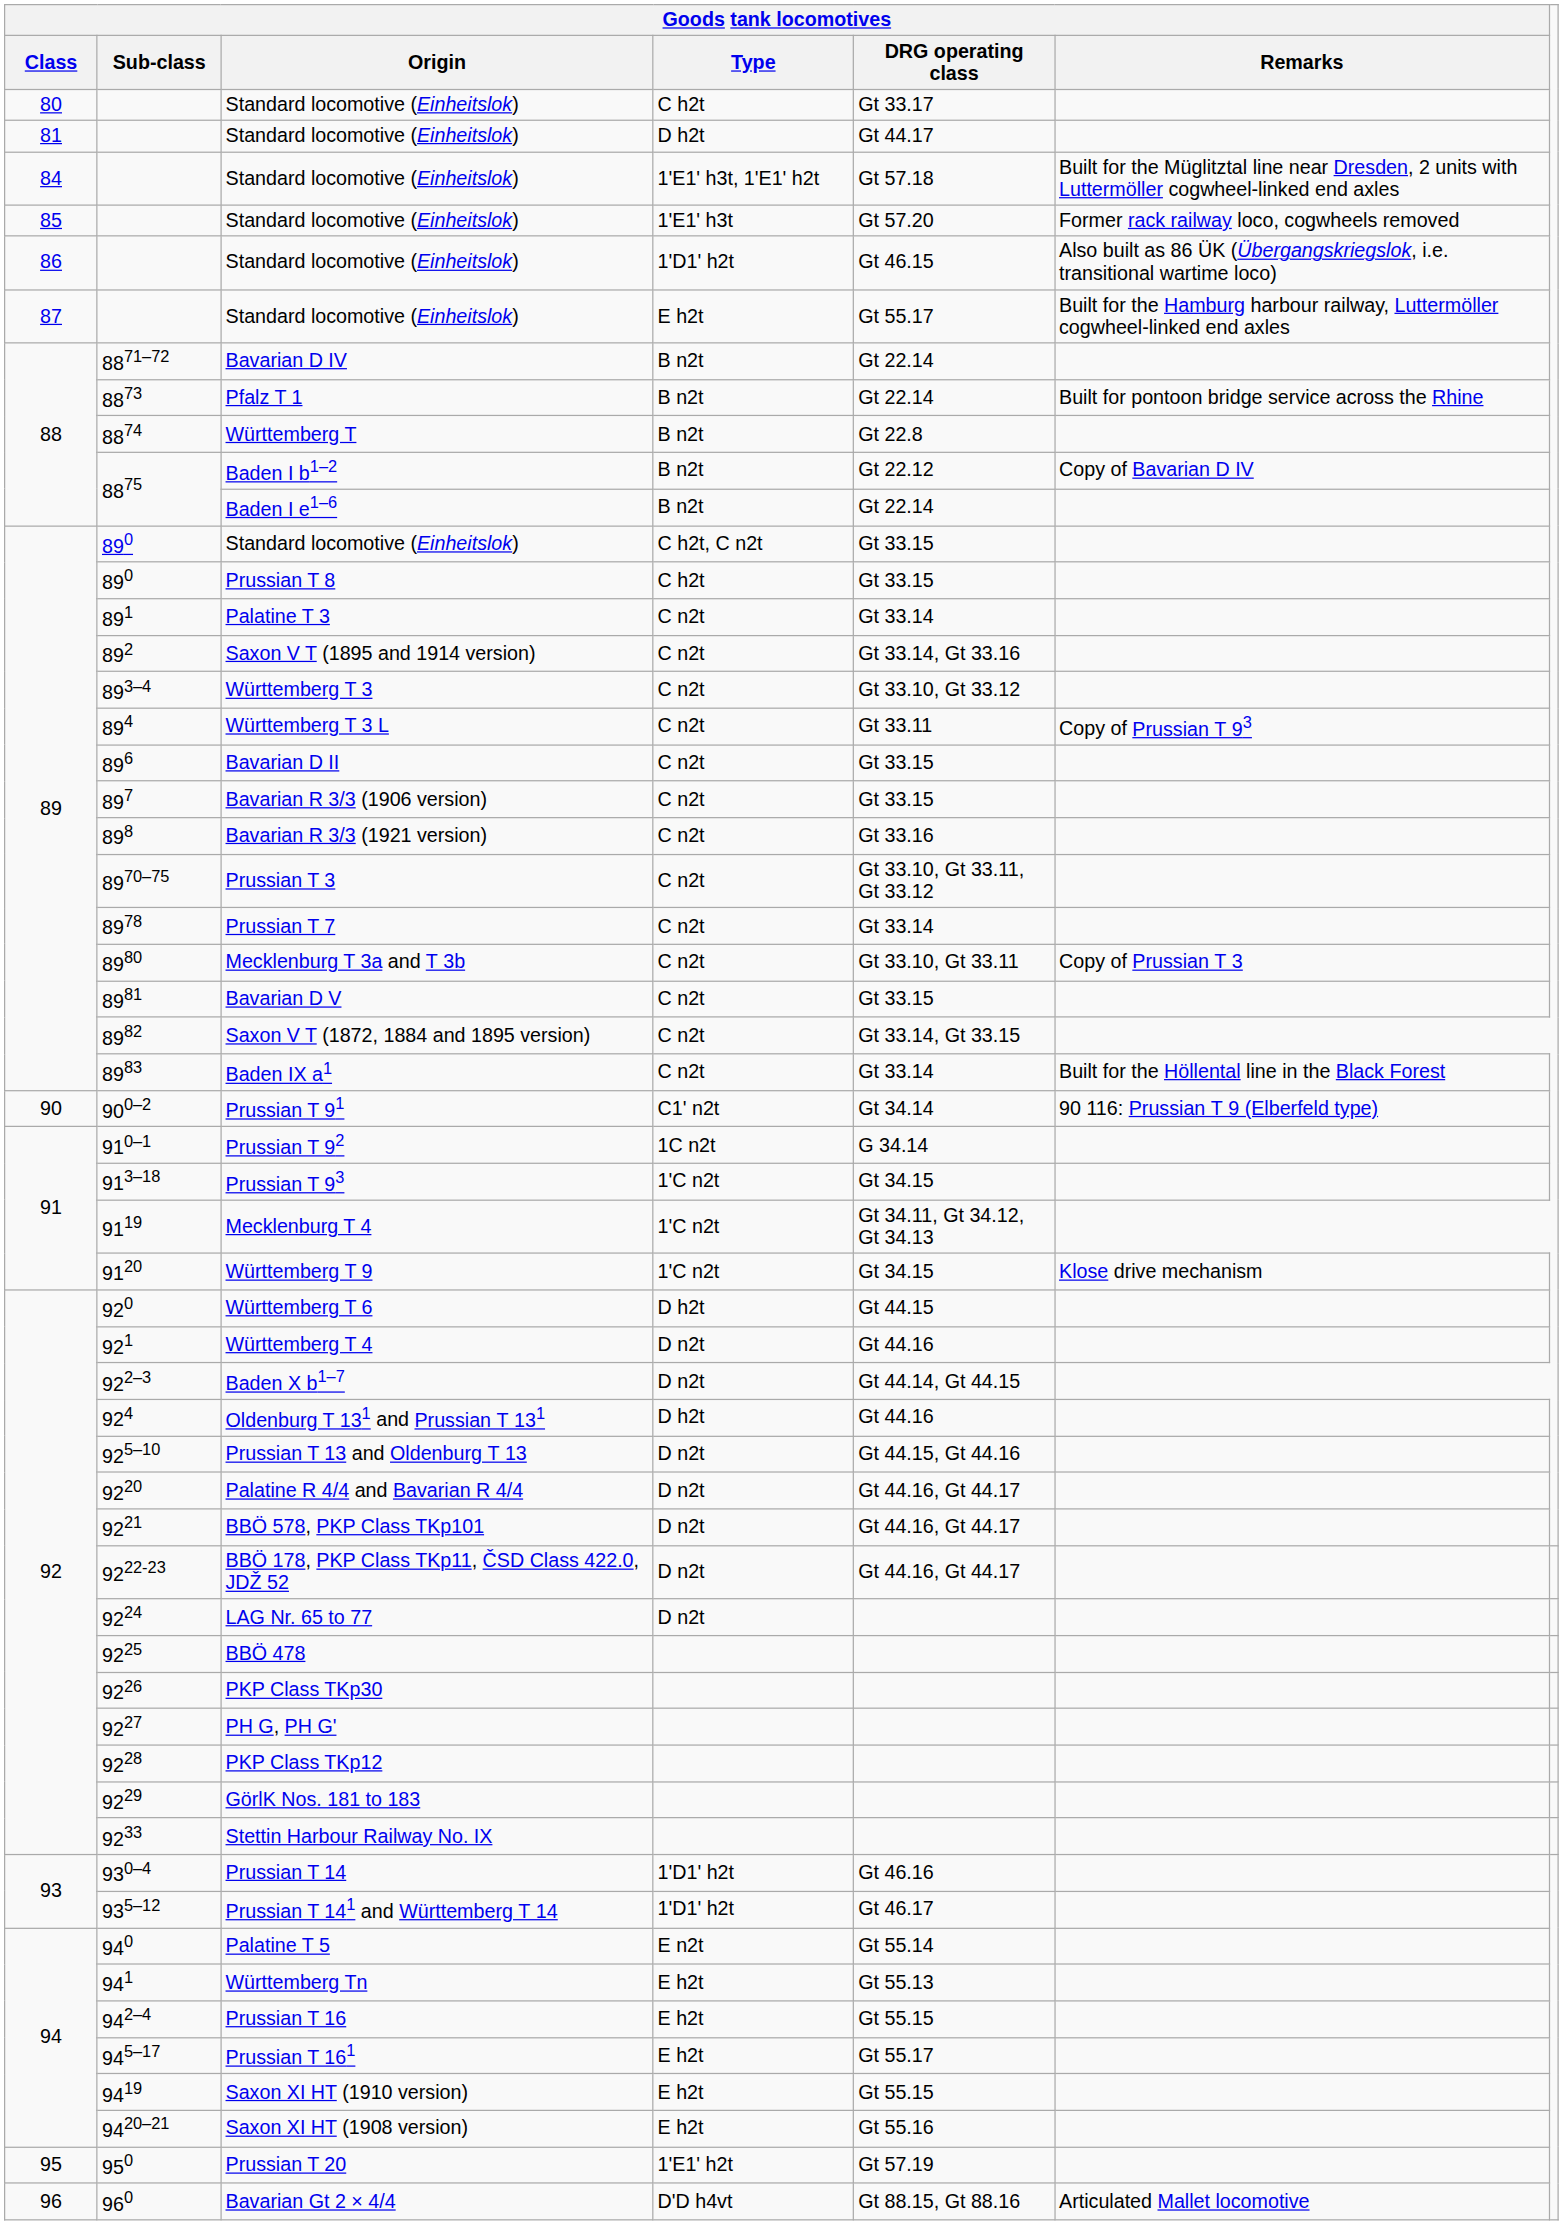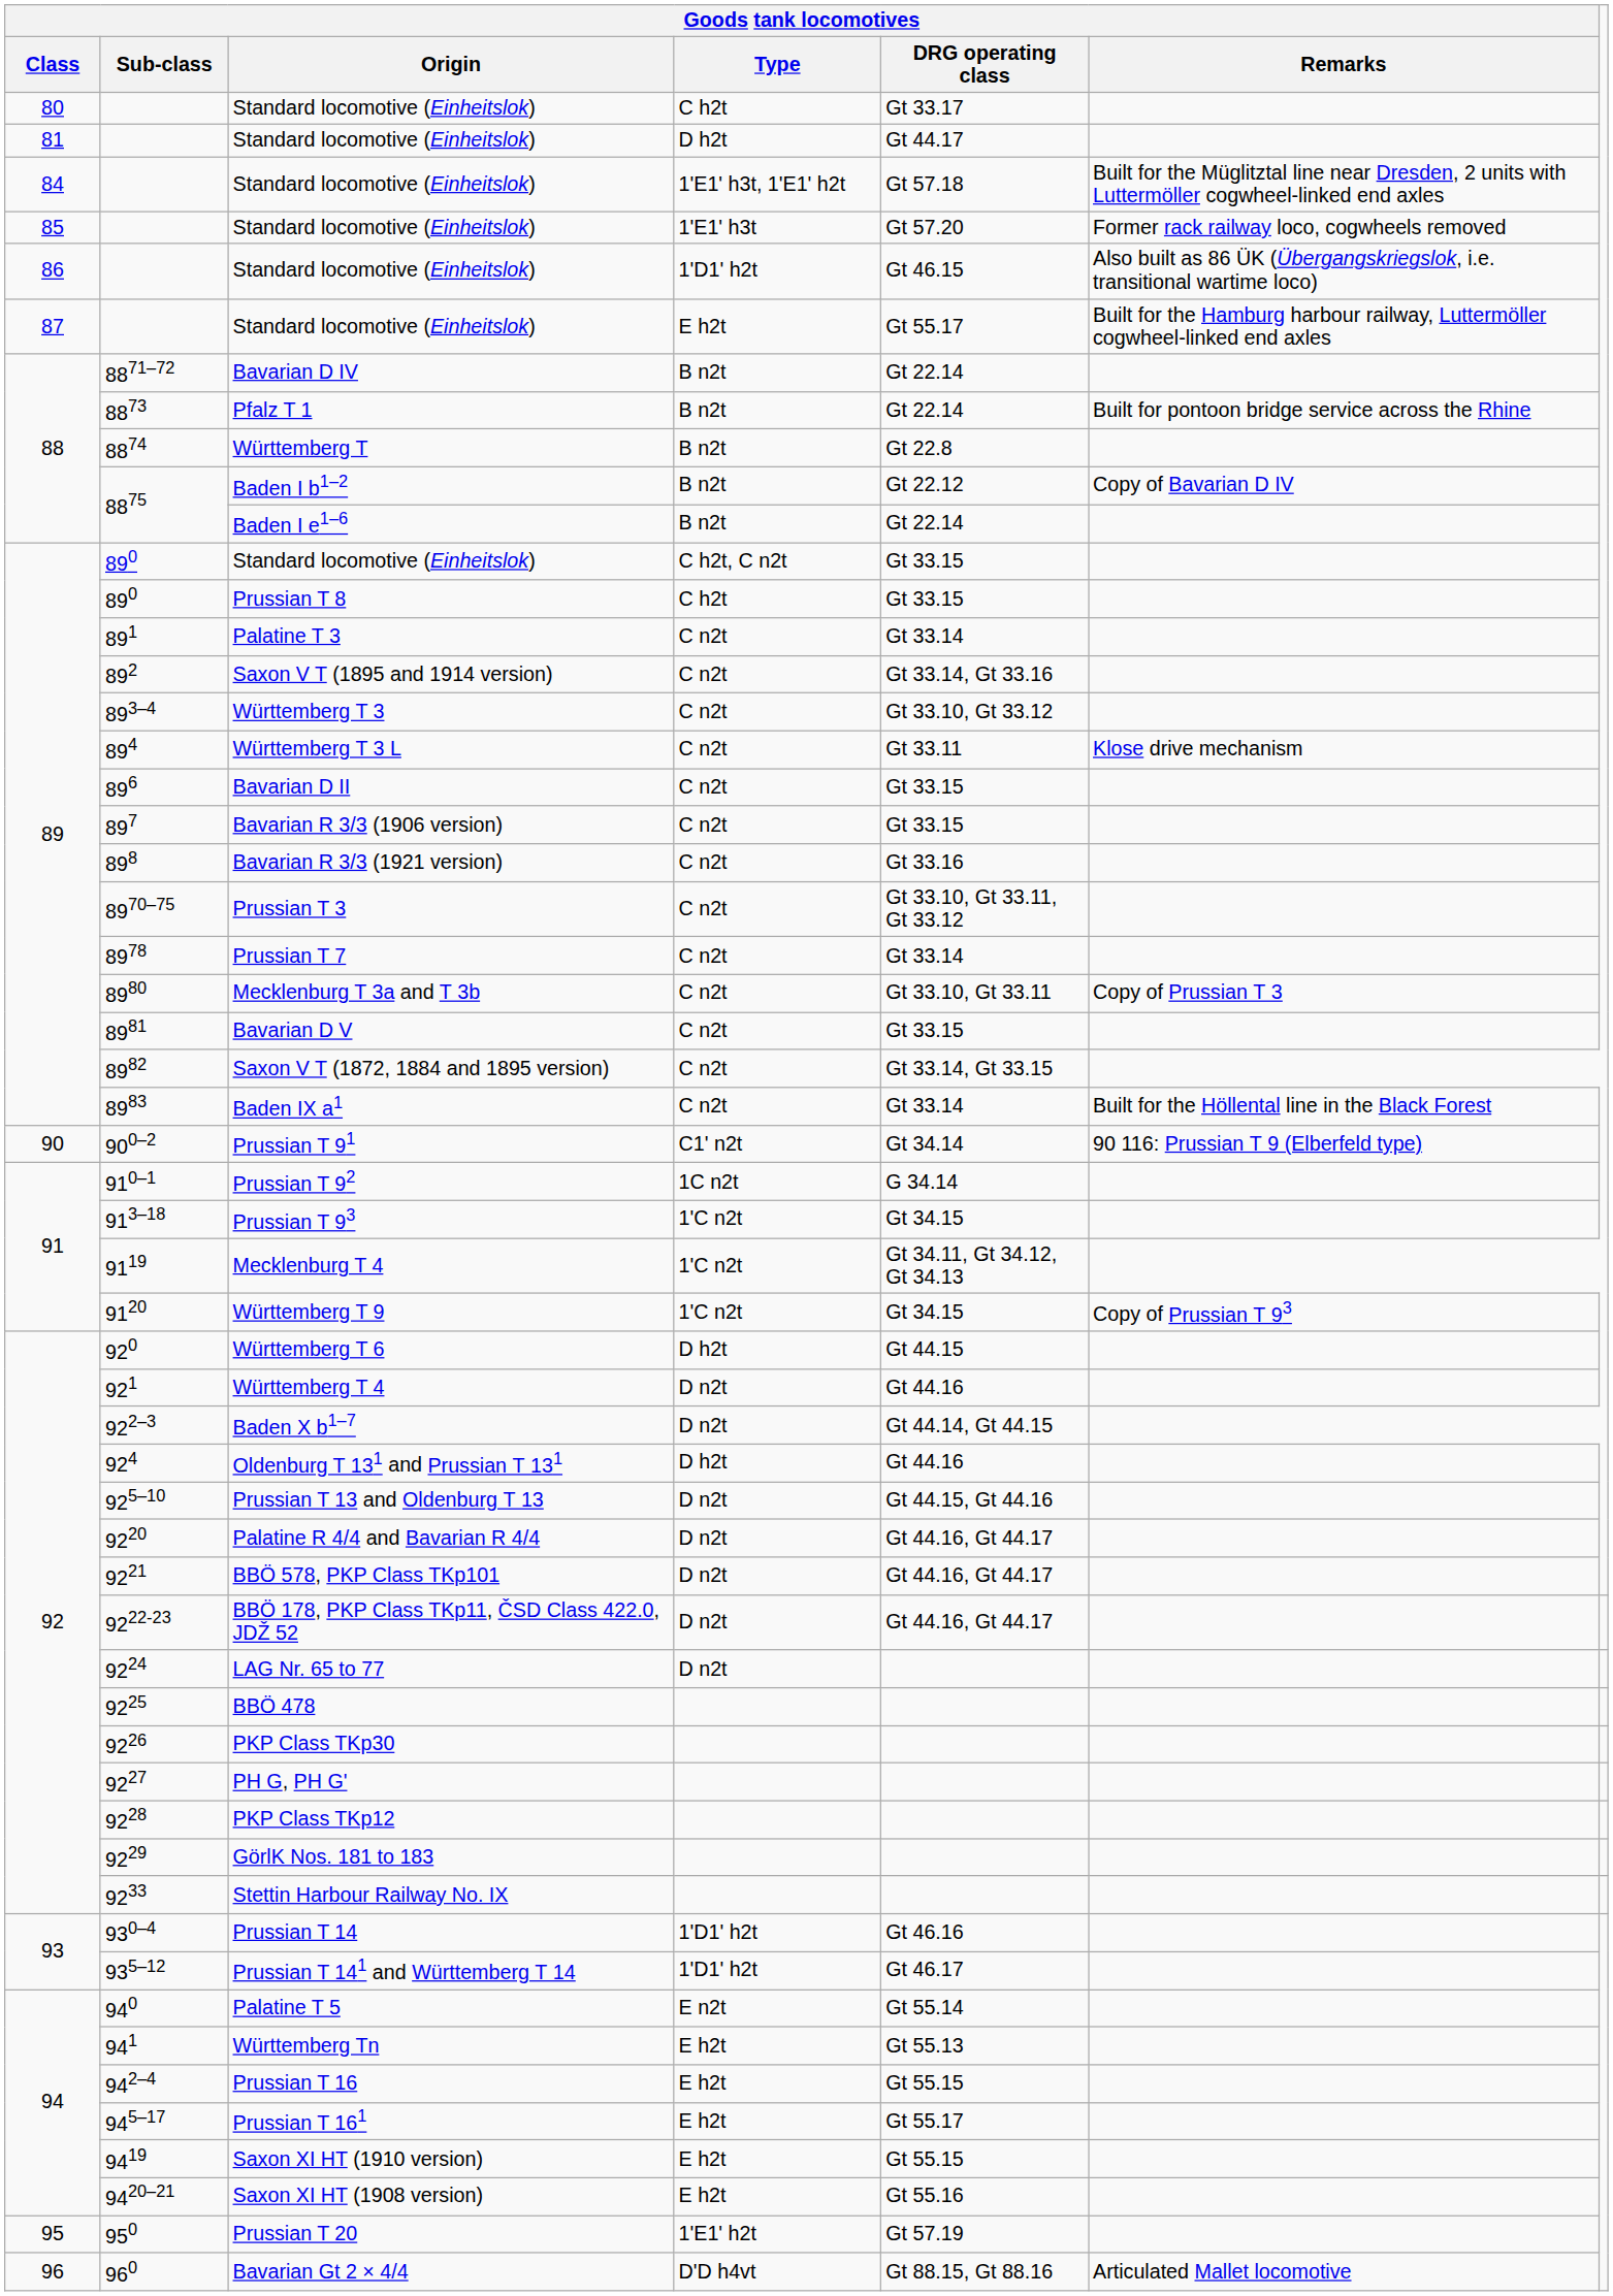 <table class="wikitable" width="100%">
 <tr>
 <th colspan="6"><a href='#'>Goods</a> <a href='#'>tank locomotives</a></th>
 </tr>
 <tr>
 <th width="6%"><a href='#'>Class</a></th>
 <th width="8%">Sub-class</th>
 <th width="28%">Origin</th>
 <th width="13%"><a href='#'>Type</a></th>
 <th width="13%">DRG operating class</th>
 <th width="32%">Remarks</th>
 </tr>
 <tr>
 <td align="center"><a href='#'>80</a></td>
 <td></td>
 <td>Standard locomotive (<a href='#'><em>Einheitslok</em></a>)</td>
 <td>C h2t</td>
 <td>Gt 33.17</td>
 <td></td>
 </tr>
 <tr>
 <td align="center"><a href='#'>81</a></td>
 <td></td>
 <td>Standard locomotive (<a href='#'><em>Einheitslok</em></a>)</td>
 <td>D h2t</td>
 <td>Gt 44.17</td>
 <td></td>
 </tr>
 <tr>
 <td align="center"><a href='#'>84</a></td>
 <td></td>
 <td>Standard locomotive (<a href='#'><em>Einheitslok</em></a>)</td>
 <td>1'E1' h3t, 1'E1' h2t</td>
 <td>Gt 57.18</td>
 <td>Built for the Müglitztal line near <a href='#'>Dresden</a>, 2 units with <a href='#'>Luttermöller</a> cogwheel-linked end axles</td>
 </tr>
 <tr>
 <td align="center"><a href='#'>85</a></td>
 <td></td>
 <td>Standard locomotive (<a href='#'><em>Einheitslok</em></a>)</td>
 <td>1'E1' h3t</td>
 <td>Gt 57.20</td>
 <td>Former <a href='#'>rack railway</a> loco, cogwheels removed</td>
 </tr>
 <tr>
 <td align="center"><a href='#'>86</a></td>
 <td></td>
 <td>Standard locomotive (<a href='#'><em>Einheitslok</em></a>)</td>
 <td>1'D1' h2t</td>
 <td>Gt 46.15</td>
 <td>Also built as 86 ÜK (<em><a href='#'>Übergangskriegslok</a></em>, i.e. transitional wartime loco)</td>
 </tr>
 <tr>
 <td align="center"><a href='#'>87</a></td>
 <td></td>
 <td>Standard locomotive (<a href='#'><em>Einheitslok</em></a>)</td>
 <td>E h2t</td>
 <td>Gt 55.17</td>
 <td>Built for the <a href='#'>Hamburg</a> harbour railway, <a href='#'>Luttermöller</a> cogwheel-linked end axles</td>
 </tr>
 <tr>
 <td align="center" rowspan="5">88</td>
 <td>88<sup>71–72</sup></td>
 <td><a href='#'>Bavarian D IV</a></td>
 <td>B n2t</td>
 <td>Gt 22.14</td>
 <td></td>
 </tr>
 <tr>
 <td>88<sup>73</sup></td>
 <td><a href='#'>Pfalz T 1</a></td>
 <td>B n2t</td>
 <td>Gt 22.14</td>
 <td>Built for pontoon bridge service across the <a href='#'>Rhine</a></td>
 </tr>
 <tr>
 <td>88<sup>74</sup></td>
 <td><a href='#'>Württemberg T</a></td>
 <td>B n2t</td>
 <td>Gt 22.8</td>
 <td></td>
 </tr>
 <tr>
 <td rowspan="2">88<sup>75</sup></td>
 <td><a href='#'>Baden I b<sup>1–2</sup></a></td>
 <td>B n2t</td>
 <td>Gt 22.12</td>
 <td>Copy of <a href='#'>Bavarian D IV</a></td>
 </tr>
 <tr>
 <td><a href='#'>Baden I e<sup>1–6</sup></a></td>
 <td>B n2t</td>
 <td>Gt 22.14</td>
 <td></td>
 </tr>
 <tr>
 <td align="center" rowspan="15">89</td>
 <td><a href='#'>89<sup>0</sup></a></td>
 <td>Standard locomotive (<a href='#'><em>Einheitslok</em></a>)</td>
 <td>C h2t, C n2t</td>
 <td>Gt 33.15</td>
 <td></td>
 </tr>
 <tr>
 <td>89<sup>0</sup></td>
 <td><a href='#'>Prussian T 8</a></td>
 <td>C h2t</td>
 <td>Gt 33.15</td>
 <td></td>
 </tr>
 <tr>
 <td>89<sup>1</sup></td>
 <td><a href='#'>Palatine T 3</a></td>
 <td>C n2t</td>
 <td>Gt 33.14</td>
 <td></td>
 </tr>
 <tr>
 <td>89<sup>2</sup></td>
 <td><a href='#'>Saxon V T</a> (1895 and 1914 version)</td>
 <td>C n2t</td>
 <td>Gt 33.14, Gt 33.16</td>
 <td></td>
 </tr>
 <tr>
 <td>89<sup>3–4</sup></td>
 <td><a href='#'>Württemberg T 3</a></td>
 <td>C n2t</td>
 <td>Gt 33.10, Gt 33.12</td>
 <td></td>
 </tr>
 <tr>
 <td>89<sup>4</sup></td>
 <td><a href='#'>Württemberg T 3 L</a></td>
 <td>C n2t</td>
 <td>Gt 33.11</td>
-<td>Copy of <a href='#'>Prussian T 9<sup>3</sup></a></td>
+<td><a href='#'>Klose</a> drive mechanism</td>
 </tr>
 <tr>
 <td>89<sup>6</sup></td>
 <td><a href='#'>Bavarian D II</a></td>
 <td>C n2t</td>
 <td>Gt 33.15</td>
 <td></td>
 </tr>
 <tr>
 <td>89<sup>7</sup></td>
 <td><a href='#'>Bavarian R 3/3</a> (1906 version)</td>
 <td>C n2t</td>
 <td>Gt 33.15</td>
 <td></td>
 </tr>
 <tr>
 <td>89<sup>8</sup></td>
 <td><a href='#'>Bavarian R 3/3</a> (1921 version)</td>
 <td>C n2t</td>
 <td>Gt 33.16</td>
 <td></td>
 </tr>
 <tr>
 <td>89<sup>70–75</sup></td>
 <td><a href='#'>Prussian T 3</a></td>
 <td>C n2t</td>
 <td>Gt 33.10, Gt 33.11, Gt 33.12</td>
 <td></td>
 </tr>
 <tr>
 <td>89<sup>78</sup></td>
 <td><a href='#'>Prussian T 7</a></td>
 <td>C n2t</td>
 <td>Gt 33.14</td>
 <td></td>
 </tr>
 <tr>
 <td>89<sup>80</sup></td>
 <td><a href='#'>Mecklenburg T 3a</a> and <a href='#'>T 3b</a></td>
 <td>C n2t</td>
 <td>Gt 33.10, Gt 33.11</td>
 <td>Copy of <a href='#'>Prussian T 3</a></td>
 </tr>
 <tr>
 <td>89<sup>81</sup></td>
 <td><a href='#'>Bavarian D V</a></td>
 <td>C n2t</td>
 <td>Gt 33.15</td>
 <td></td>
 </tr>
 <tr>
 <td>89<sup>82</sup></td>
 <td><a href='#'>Saxon V T</a> (1872, 1884 and 1895 version)</td>
 <td>C n2t</td>
 <td>Gt 33.14, Gt 33.15</td>
 </tr>
 <tr>
 <td>89<sup>83</sup></td>
 <td><a href='#'>Baden IX a<sup>1</sup></a></td>
 <td>C n2t</td>
 <td>Gt 33.14</td>
 <td>Built for the <a href='#'>Höllental</a> line in the <a href='#'>Black Forest</a></td>
 </tr>
 <tr>
 <td align="center">90</td>
 <td>90<sup>0–2</sup></td>
 <td><a href='#'>Prussian T 9<sup>1</sup></a></td>
 <td>C1' n2t</td>
 <td>Gt 34.14</td>
 <td>90 116: <a href='#'>Prussian T 9 (Elberfeld type)</a></td>
 </tr>
 <tr>
 <td align="center" rowspan="4">91</td>
 <td>91<sup>0–1</sup></td>
 <td><a href='#'>Prussian T 9<sup>2</sup></a></td>
 <td>1C n2t</td>
 <td>G 34.14</td>
 <td></td>
 </tr>
 <tr>
 <td>91<sup>3–18</sup></td>
 <td><a href='#'>Prussian T 9<sup>3</sup></a></td>
 <td>1'C n2t</td>
 <td>Gt 34.15</td>
 <td></td>
 </tr>
 <tr>
 <td>91<sup>19</sup></td>
 <td><a href='#'>Mecklenburg T 4</a></td>
 <td>1'C n2t</td>
 <td>Gt 34.11, Gt 34.12, Gt 34.13</td>
 </tr>
 <tr>
 <td>91<sup>20</sup></td>
 <td><a href='#'>Württemberg T 9</a></td>
 <td>1'C n2t</td>
 <td>Gt 34.15</td>
-<td><a href='#'>Klose</a> drive mechanism</td>
+<td>Copy of <a href='#'>Prussian T 9<sup>3</sup></a></td>
 </tr>
 <tr>
 <td id="Class 92" align="center" rowspan="15">92</td>
 <td>92<sup>0</sup></td>
 <td><a href='#'>Württemberg T 6</a></td>
 <td>D h2t</td>
 <td>Gt 44.15</td>
 <td></td>
 </tr>
 <tr>
 <td>92<sup>1</sup></td>
 <td><a href='#'>Württemberg T 4</a></td>
 <td>D n2t</td>
 <td>Gt 44.16</td>
 <td></td>
 </tr>
 <tr>
 <td>92<sup>2–3</sup></td>
 <td><a href='#'>Baden X b<sup>1–7</sup></a></td>
 <td>D n2t</td>
 <td>Gt 44.14, Gt 44.15</td>
 </tr>
 <tr>
 <td>92<sup>4</sup></td>
 <td><a href='#'>Oldenburg T 13<sup>1</sup></a> and <a href='#'>Prussian T 13<sup>1</sup></a></td>
 <td>D h2t</td>
 <td>Gt 44.16</td>
 <td></td>
 </tr>
 <tr>
 <td>92<sup>5–10</sup></td>
 <td><a href='#'>Prussian T 13</a> and <a href='#'>Oldenburg T 13</a></td>
 <td>D n2t</td>
 <td>Gt 44.15, Gt 44.16</td>
 <td></td>
 </tr>
 <tr>
 <td>92<sup>20</sup></td>
 <td><a href='#'>Palatine R 4/4</a> and <a href='#'>Bavarian R 4/4</a></td>
 <td>D n2t</td>
 <td>Gt 44.16, Gt 44.17</td>
 <td></td>
 </tr>
 <tr>
 <td>92<sup>21</sup></td>
 <td><a href='#'>BBÖ 578</a>, <a href='#'>PKP Class TKp101</a></td>
 <td>D n2t</td>
 <td>Gt 44.16, Gt 44.17</td>
 <td></td>
 </tr>
 <tr>
 <td>92<sup>22-23</sup></td>
 <td><a href='#'>BBÖ 178</a>, <a href='#'>PKP Class TKp11</a>, <a href='#'>ČSD Class 422.0</a>, <a href='#'>JDŽ 52</a></td>
 <td>D n2t</td>
 <td>Gt 44.16, Gt 44.17</td>
 <td></td>
 <td></td>
 </tr>
 <tr>
 <td>92<sup>24</sup></td>
 <td><a href='#'>LAG Nr. 65 to 77</a></td>
 <td>D n2t</td>
 <td></td>
 <td></td>
 </tr>
 <tr>
 <td>92<sup>25</sup></td>
 <td><a href='#'>BBÖ 478</a></td>
 <td></td>
 <td></td>
 <td></td>
 <td></td>
 </tr>
 <tr>
 <td>92<sup>26</sup></td>
 <td><a href='#'>PKP Class TKp30</a></td>
 <td></td>
 <td></td>
 <td></td>
 <td></td>
 </tr>
 <tr>
 <td>92<sup>27</sup></td>
 <td><a href='#'>PH G</a>, <a href='#'>PH G'</a></td>
 <td></td>
 <td></td>
 <td></td>
 <td></td>
 </tr>
 <tr>
 <td>92<sup>28</sup></td>
 <td><a href='#'>PKP Class TKp12</a></td>
 <td></td>
 <td></td>
 <td></td>
 <td></td>
 </tr>
 <tr>
 <td>92<sup>29</sup></td>
 <td><a href='#'>GörlK Nos. 181 to 183</a></td>
 <td></td>
 <td></td>
 <td></td>
 <td></td>
 </tr>
 <tr>
 <td>92<sup>33</sup></td>
 <td><a href='#'>Stettin Harbour Railway No. IX</a></td>
 <td></td>
 <td></td>
 <td></td>
 <td></td>
 </tr>
 <tr>
 <td align="center" rowspan="2">93</td>
 <td>93<sup>0–4</sup></td>
 <td><a href='#'>Prussian T 14</a></td>
 <td>1'D1' h2t</td>
 <td>Gt 46.16</td>
 <td></td>
 </tr>
 <tr>
 <td>93<sup>5–12</sup></td>
 <td><a href='#'>Prussian T 14<sup>1</sup></a> and <a href='#'>Württemberg T 14</a></td>
 <td>1'D1' h2t</td>
 <td>Gt 46.17</td>
 <td></td>
 </tr>
 <tr>
 <td align="center" rowspan="6">94</td>
 <td>94<sup>0</sup></td>
 <td><a href='#'>Palatine T 5</a></td>
 <td>E n2t</td>
 <td>Gt 55.14</td>
 <td></td>
 </tr>
 <tr>
 <td>94<sup>1</sup></td>
 <td><a href='#'>Württemberg Tn</a></td>
 <td>E h2t</td>
 <td>Gt 55.13</td>
 <td></td>
 </tr>
 <tr>
 <td>94<sup>2–4</sup></td>
 <td><a href='#'>Prussian T 16</a></td>
 <td>E h2t</td>
 <td>Gt 55.15</td>
 <td></td>
 </tr>
 <tr>
 <td>94<sup>5–17</sup></td>
 <td><a href='#'>Prussian T 16<sup>1</sup></a></td>
 <td>E h2t</td>
 <td>Gt 55.17</td>
 <td></td>
 </tr>
 <tr>
 <td>94<sup>19</sup></td>
 <td><a href='#'>Saxon XI HT</a> (1910 version)</td>
 <td>E h2t</td>
 <td>Gt 55.15</td>
 <td></td>
 </tr>
 <tr>
 <td>94<sup>20–21</sup></td>
 <td><a href='#'>Saxon XI HT</a> (1908 version)</td>
 <td>E h2t</td>
 <td>Gt 55.16</td>
 <td></td>
 </tr>
 <tr>
 <td align="center">95</td>
 <td>95<sup>0</sup></td>
 <td><a href='#'>Prussian T 20</a></td>
 <td>1'E1' h2t</td>
 <td>Gt 57.19</td>
 <td></td>
 </tr>
 <tr>
 <td align="center">96</td>
 <td>96<sup>0</sup></td>
 <td><a href='#'>Bavarian Gt 2 × 4/4</a></td>
 <td>D'D h4vt</td>
 <td>Gt 88.15, Gt 88.16</td>
 <td>Articulated <a href='#'>Mallet locomotive</a></td>
 </tr>
 </table>
